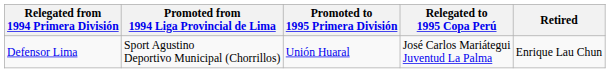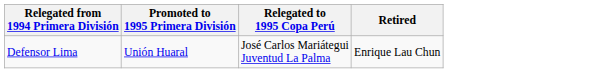 <table class="wikitable">
 <tr>
 <th>Relegated from<br><a href='#'>1994 Primera División</a></th>
-<th>Promoted from<br><a href='#'>1994 Liga Provincial de Lima</a></th>
 <th>Promoted to<br><a href='#'>1995 Primera División</a></th>
 <th>Relegated to<br><a href='#'>1995 Copa Perú</a></th>
 <th>Retired</th>
 </tr>
 <tr>
 <td> <a href='#'>Defensor Lima</a> </td>
-<td> Sport Agustino <br> Deportivo Municipal (Chorrillos) </td>
 <td> <a href='#'>Unión Huaral</a> </td>
 <td> José Carlos Mariátegui <br> <a href='#'>Juventud La Palma</a> </td>
 <td> Enrique Lau Chun </td>
 </tr>
 </table>
